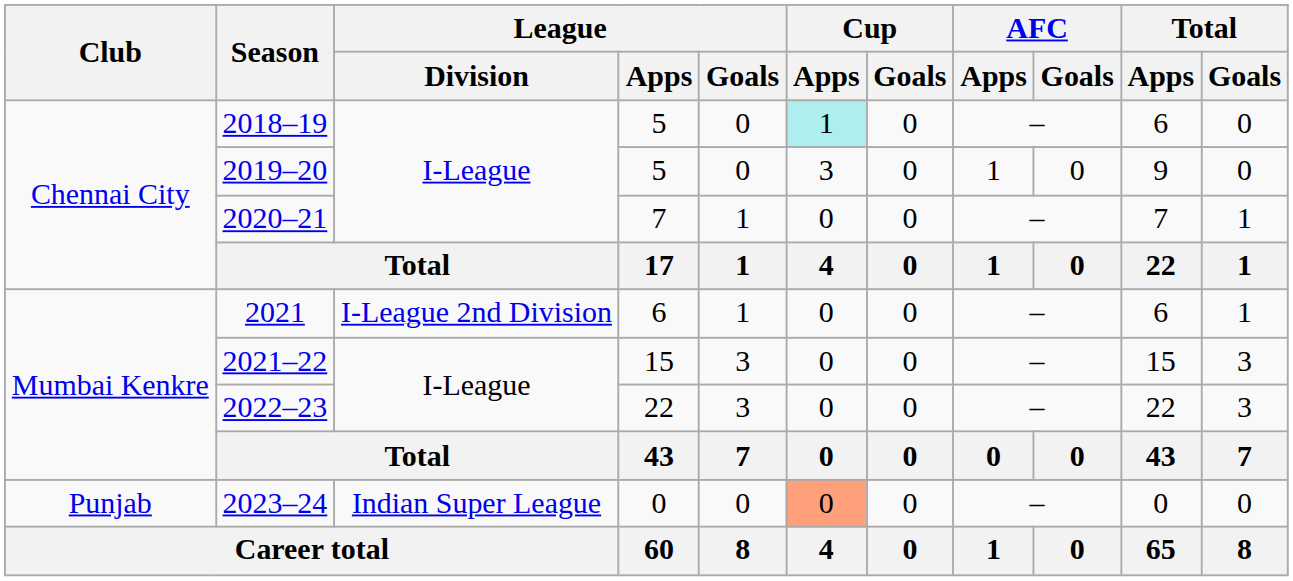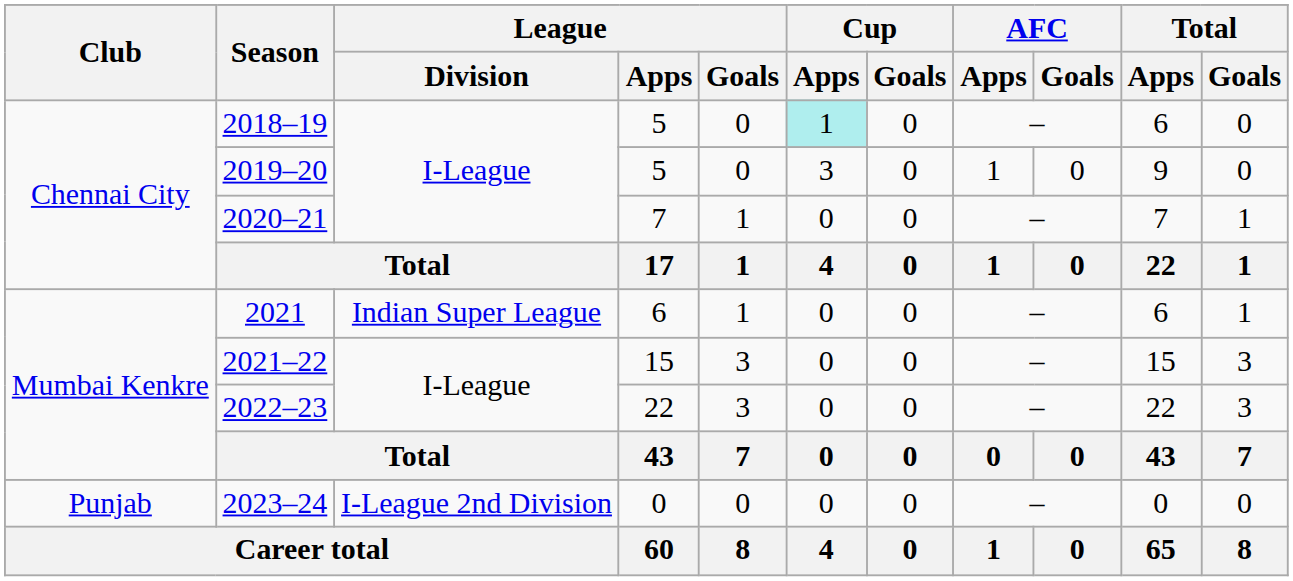 <table class="wikitable" style="text-align: center;">
 <tr>
 <th rowspan="2">Club</th>
 <th rowspan="2">Season</th>
 <th colspan="3">League</th>
 <th colspan="2">Cup</th>
 <th colspan="2"><a href='#'>AFC</a></th>
 <th colspan="2">Total</th>
 </tr>
 <tr>
 <th>Division</th>
 <th>Apps</th>
 <th>Goals</th>
 <th>Apps</th>
 <th>Goals</th>
 <th>Apps</th>
 <th>Goals</th>
 <th>Apps</th>
 <th>Goals</th>
 </tr>
 <tr>
 <td rowspan="4"><a href='#'>Chennai City</a></td>
 <td><a href='#'>2018–19</a></td>
 <td rowspan="3"><a href='#'>I-League</a></td>
 <td>5</td>
 <td>0</td>
 <td style="background: paleturquoise;">1</td>
 <td>0</td>
 <td colspan="2">–</td>
 <td>6</td>
 <td>0</td>
 </tr>
 <tr>
 <td><a href='#'>2019–20</a></td>
 <td>5</td>
 <td>0</td>
 <td>3</td>
 <td>0</td>
 <td>1</td>
 <td>0</td>
 <td>9</td>
 <td>0</td>
 </tr>
 <tr>
 <td><a href='#'>2020–21</a></td>
 <td>7</td>
 <td>1</td>
 <td>0</td>
 <td>0</td>
 <td colspan="2">–</td>
 <td>7</td>
 <td>1</td>
 </tr>
 <tr>
 <th colspan="2">Total</th>
 <th>17</th>
 <th>1</th>
 <th>4</th>
 <th>0</th>
 <th>1</th>
 <th>0</th>
 <th>22</th>
 <th>1</th>
 </tr>
 <tr>
 <td rowspan="4"><a href='#'>Mumbai Kenkre</a></td>
 <td><a href='#'>2021</a></td>
-<td rowspan="1"><a href='#'>I-League 2nd Division</a></td>
+<td rowspan="1"><a href='#'>Indian Super League</a></td>
 <td>6</td>
 <td>1</td>
 <td>0</td>
 <td>0</td>
 <td colspan="2">–</td>
 <td>6</td>
 <td>1</td>
 </tr>
 <tr>
 <td><a href='#'>2021–22</a></td>
 <td rowspan="2">I-League</td>
 <td>15</td>
 <td>3</td>
 <td>0</td>
 <td>0</td>
 <td colspan="2">–</td>
 <td>15</td>
 <td>3</td>
 </tr>
 <tr>
 <td><a href='#'>2022–23</a></td>
 <td>22</td>
 <td>3</td>
 <td>0</td>
 <td>0</td>
 <td colspan="2">–</td>
 <td>22</td>
 <td>3</td>
 </tr>
 <tr>
 <th colspan="2">Total</th>
 <th>43</th>
 <th>7</th>
 <th>0</th>
 <th>0</th>
 <th>0</th>
 <th>0</th>
 <th>43</th>
 <th>7</th>
 </tr>
 <tr>
 <td rowspan="1"><a href='#'>Punjab</a></td>
 <td><a href='#'>2023–24</a></td>
-<td rowspan="1"><a href='#'>Indian Super League</a></td>
+<td rowspan="1"><a href='#'>I-League 2nd Division</a></td>
 <td>0</td>
 <td>0</td>
-<td style="background: lightsalmon;">0</td>
+<td>0</td>
 <td>0</td>
 <td colspan="2">–</td>
 <td>0</td>
 <td>0</td>
 </tr>
 <tr>
 <th colspan="3">Career total</th>
 <th>60</th>
 <th>8</th>
 <th>4</th>
 <th>0</th>
 <th>1</th>
 <th>0</th>
 <th>65</th>
 <th>8</th>
 </tr>
 </table>
